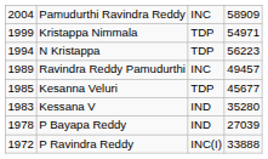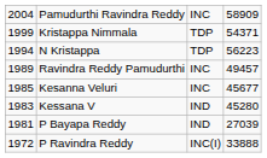 <table class="wikitable">
 <tr>
 <td>2004</td>
 <td>Pamudurthi Ravindra Reddy</td>
 <td>INC</td>
 <td>58909</td>
 </tr>
 <tr>
 <td>1999</td>
 <td>Kristappa Nimmala</td>
 <td>TDP</td>
-<td>54971</td>
+<td>54371</td>
 </tr>
 <tr>
 <td>1994</td>
 <td>N Kristappa</td>
 <td>TDP</td>
 <td>56223</td>
 </tr>
 <tr>
 <td>1989</td>
 <td>Ravindra Reddy Pamudurthi</td>
 <td>INC</td>
 <td>49457</td>
 </tr>
 <tr>
 <td>1985</td>
 <td>Kesanna Veluri</td>
-<td>TDP</td>
+<td>INC</td>
 <td>45677</td>
 </tr>
 <tr>
 <td>1983</td>
 <td>Kessana V</td>
 <td>IND</td>
-<td>35280</td>
+<td>45280</td>
 </tr>
 <tr>
-<td>1978</td>
+<td>1981</td>
 <td>P Bayapa Reddy</td>
 <td>IND</td>
 <td>27039</td>
 </tr>
 <tr>
 <td>1972</td>
 <td>P Ravindra Reddy</td>
 <td>INC(I)</td>
 <td>33888</td>
 </tr>
 </table>
